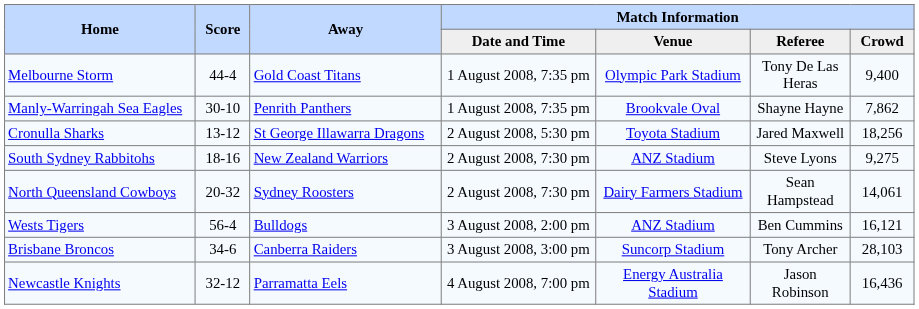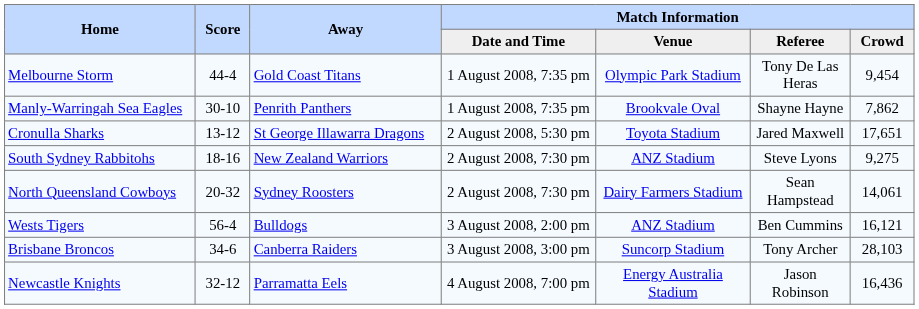 <table border=1 style="border-collapse:collapse; font-size:90%;" cellpadding=3 cellspacing=0 width=100%>
 <tr bgcolor=#C1D8FF>
 <th rowspan=2 width=21%>Home</th>
 <th rowspan=2 width=6%>Score</th>
 <th rowspan=2 width=21%>Away</th>
 <th colspan=6>Match Information</th>
 </tr>
 <tr bgcolor=#EFEFEF>
 <th width=17%>Date and Time</th>
 <th width=17%>Venue</th>
 <th width=11%>Referee</th>
 <th width=7%>Crowd</th>
 </tr>
 <tr align=center bgcolor=#F5FAFF>
 <td align=left> <a href='#'>Melbourne Storm</a></td>
 <td>44-4</td>
 <td align=left> <a href='#'>Gold Coast Titans</a></td>
 <td>1 August 2008, 7:35 pm</td>
 <td><a href='#'>Olympic Park Stadium</a></td>
 <td>Tony De Las Heras</td>
-<td>9,400</td>
+<td>9,454</td>
 </tr>
 <tr align=center bgcolor=#F5FAFF>
 <td align=left> <a href='#'>Manly-Warringah Sea Eagles</a></td>
 <td>30-10</td>
 <td align=left> <a href='#'>Penrith Panthers</a></td>
 <td>1 August 2008, 7:35 pm</td>
 <td><a href='#'>Brookvale Oval</a></td>
 <td>Shayne Hayne</td>
 <td>7,862</td>
 </tr>
 <tr align=center bgcolor=#F5FAFF>
 <td align=left> <a href='#'>Cronulla Sharks</a></td>
 <td>13-12</td>
 <td align=left> <a href='#'>St George Illawarra Dragons</a></td>
 <td>2 August 2008, 5:30 pm</td>
 <td><a href='#'>Toyota Stadium</a></td>
 <td>Jared Maxwell</td>
-<td>18,256</td>
+<td>17,651</td>
 </tr>
 <tr align=center bgcolor=#F5FAFF>
 <td align=left> <a href='#'>South Sydney Rabbitohs</a></td>
 <td>18-16</td>
 <td align=left> <a href='#'>New Zealand Warriors</a></td>
 <td>2 August 2008, 7:30 pm</td>
 <td><a href='#'>ANZ Stadium</a></td>
 <td>Steve Lyons</td>
 <td>9,275</td>
 </tr>
 <tr align=center bgcolor=#F5FAFF>
 <td align=left> <a href='#'>North Queensland Cowboys</a></td>
 <td>20-32</td>
 <td align=left> <a href='#'>Sydney Roosters</a></td>
 <td>2 August 2008, 7:30 pm</td>
 <td><a href='#'>Dairy Farmers Stadium</a></td>
 <td>Sean Hampstead</td>
 <td>14,061</td>
 </tr>
 <tr align=center bgcolor=#F5FAFF>
 <td align=left> <a href='#'>Wests Tigers</a></td>
 <td>56-4</td>
 <td align=left> <a href='#'>Bulldogs</a></td>
 <td>3 August 2008, 2:00 pm</td>
 <td><a href='#'>ANZ Stadium</a></td>
 <td>Ben Cummins</td>
 <td>16,121</td>
 </tr>
 <tr align=center bgcolor=#F5FAFF>
 <td align=left> <a href='#'>Brisbane Broncos</a></td>
 <td>34-6</td>
 <td align=left> <a href='#'>Canberra Raiders</a></td>
 <td>3 August 2008, 3:00 pm</td>
 <td><a href='#'>Suncorp Stadium</a></td>
 <td>Tony Archer</td>
 <td>28,103</td>
 </tr>
 <tr align=center bgcolor=#F5FAFF>
 <td align=left> <a href='#'>Newcastle Knights</a></td>
 <td>32-12</td>
 <td align=left> <a href='#'>Parramatta Eels</a></td>
 <td>4 August 2008, 7:00 pm</td>
 <td><a href='#'>Energy Australia Stadium</a></td>
 <td>Jason Robinson</td>
 <td>16,436</td>
 </tr>
 </table>
